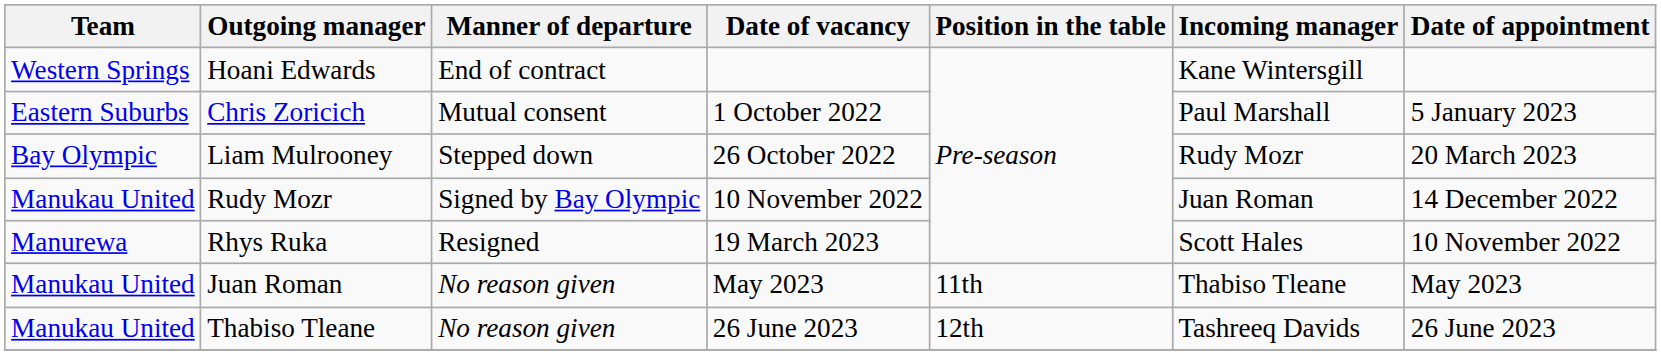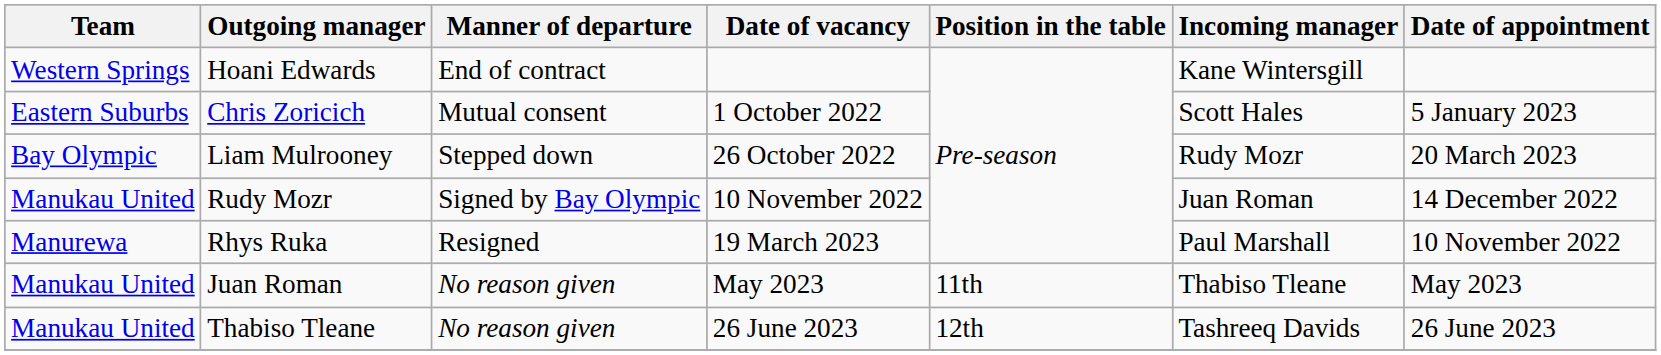 <table class="wikitable">
 <tr>
 <th>Team</th>
 <th>Outgoing manager</th>
 <th>Manner of departure</th>
 <th>Date of vacancy</th>
 <th>Position in the table</th>
 <th>Incoming manager</th>
 <th>Date of appointment</th>
 </tr>
 <tr>
 <td><a href='#'>Western Springs</a></td>
 <td> Hoani Edwards</td>
 <td>End of contract</td>
 <td></td>
 <td rowspan="5"><em>Pre-season</em></td>
 <td> Kane Wintersgill</td>
 <td></td>
 </tr>
 <tr>
 <td><a href='#'>Eastern Suburbs</a></td>
 <td> <a href='#'>Chris Zoricich</a></td>
 <td>Mutual consent</td>
 <td>1 October 2022</td>
-<td> Paul Marshall</td>
+<td> Scott Hales</td>
 <td>5 January 2023</td>
 </tr>
 <tr>
 <td><a href='#'>Bay Olympic</a></td>
 <td> Liam Mulrooney</td>
 <td>Stepped down</td>
 <td>26 October 2022</td>
 <td> Rudy Mozr</td>
 <td>20 March 2023</td>
 </tr>
 <tr>
 <td><a href='#'>Manukau United</a></td>
 <td> Rudy Mozr</td>
 <td>Signed by <a href='#'>Bay Olympic</a></td>
 <td>10 November 2022</td>
 <td> Juan Roman</td>
 <td>14 December 2022</td>
 </tr>
 <tr>
 <td><a href='#'>Manurewa</a></td>
 <td> Rhys Ruka</td>
 <td>Resigned</td>
 <td>19 March 2023</td>
-<td> Scott Hales</td>
+<td> Paul Marshall</td>
 <td>10 November 2022</td>
 </tr>
 <tr>
 <td><a href='#'>Manukau United</a></td>
 <td> Juan Roman</td>
 <td><em>No reason given</em></td>
 <td>May 2023</td>
 <td>11th</td>
 <td> Thabiso Tleane</td>
 <td>May 2023</td>
 </tr>
 <tr>
 <td><a href='#'>Manukau United</a></td>
 <td> Thabiso Tleane</td>
 <td><em>No reason given</em></td>
 <td>26 June 2023</td>
 <td>12th</td>
 <td> Tashreeq Davids</td>
 <td>26 June 2023</td>
 </tr>
 <tr>
 </tr>
 </table>
